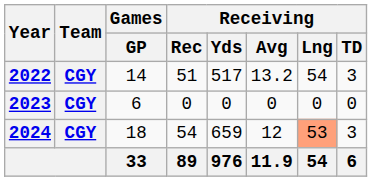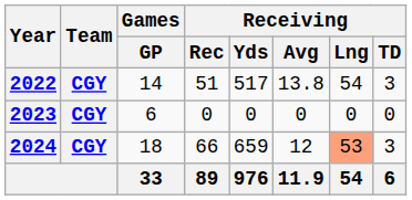 <table class="wikitable" style="text-align:center;">
 <tr>
 <th rowspan="2">Year</th>
 <th rowspan="2">Team</th>
 <th colspan="1">Games</th>
 <th colspan="5">Receiving</th>
 </tr>
 <tr>
 <th>GP</th>
 <th>Rec</th>
 <th>Yds</th>
 <th>Avg</th>
 <th>Lng</th>
 <th>TD</th>
 </tr>
 <tr>
 <th><a href='#'>2022</a></th>
 <th><a href='#'>CGY</a></th>
 <td>14</td>
 <td>51</td>
 <td>517</td>
-<td>13.2</td>
+<td>13.8</td>
 <td>54</td>
 <td>3</td>
 </tr>
 <tr>
 <th><a href='#'>2023</a></th>
 <th><a href='#'>CGY</a></th>
 <td>6</td>
 <td>0</td>
 <td>0</td>
 <td>0</td>
 <td>0</td>
 <td>0</td>
 </tr>
 <tr>
 <th><a href='#'>2024</a></th>
 <th><a href='#'>CGY</a></th>
 <td>18</td>
-<td>54</td>
+<td>66</td>
 <td>659</td>
 <td>12</td>
 <td style="background: lightsalmon;">53</td>
 <td>3</td>
 </tr>
 <tr>
 <th colspan="2"></th>
 <th>33</th>
 <th>89</th>
 <th>976</th>
 <th>11.9</th>
 <th>54</th>
 <th>6</th>
 </tr>
 </table>
